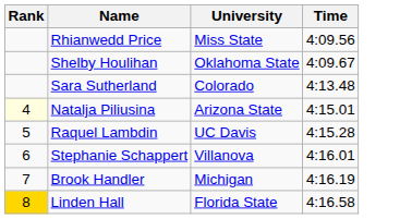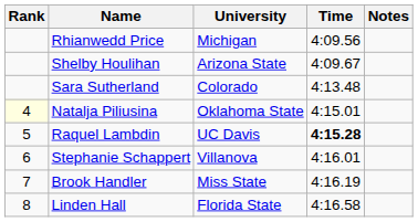 <table class="wikitable sortable" style="text-align:center">
 <tr>
 <th>Rank</th>
 <th>Name</th>
 <th>University</th>
 <th>Time</th>
+<th>Notes</th>
 </tr>
 <tr>
 <td></td>
 <td align=left><a href='#'>Rhianwedd Price</a></td>
-<td align="left"><a href='#'>Miss State</a></td>
+<td align="left"><a href='#'>Michigan</a></td>
 <td>4:09.56</td>
+<td></td>
 </tr>
 <tr>
 <td></td>
 <td align=left><a href='#'>Shelby Houlihan</a></td>
-<td align=left><a href='#'>Oklahoma State</a></td>
+<td align=left><a href='#'>Arizona State</a></td>
 <td>4:09.67</td>
+<td></td>
 </tr>
 <tr>
 <td></td>
 <td align=left><a href='#'>Sara Sutherland</a></td>
 <td align=left><a href='#'>Colorado</a></td>
 <td>4:13.48</td>
+<td></td>
 </tr>
 <tr>
 <td style="background: lightyellow;">4</td>
 <td align=left><a href='#'>Natalja Piliusina</a></td>
-<td align=left><a href='#'>Arizona State</a></td>
+<td align=left><a href='#'>Oklahoma State</a></td>
 <td>4:15.01</td>
+<td></td>
 </tr>
 <tr>
 <td>5</td>
 <td align=left><a href='#'>Raquel Lambdin</a></td>
 <td align="left"><a href='#'>UC Davis</a></td>
-<td>4:15.28</td>
+<td><strong>4:15.28</strong></td>
+<td></td>
 </tr>
 <tr>
 <td>6</td>
 <td align=left><a href='#'>Stephanie Schappert</a></td>
 <td align="left"><a href='#'>Villanova</a></td>
 <td>4:16.01</td>
+<td></td>
 </tr>
 <tr>
 <td>7</td>
 <td align=left><a href='#'>Brook Handler</a></td>
-<td align="left"><a href='#'>Michigan</a></td>
+<td align="left"><a href='#'>Miss State</a></td>
 <td>4:16.19</td>
+<td></td>
 </tr>
 <tr>
-<td style="background: gold;">8</td>
+<td>8</td>
 <td align=left><a href='#'>Linden Hall</a></td>
 <td align=left><a href='#'>Florida State</a></td>
 <td>4:16.58</td>
+<td></td>
 </tr>
 </table>
